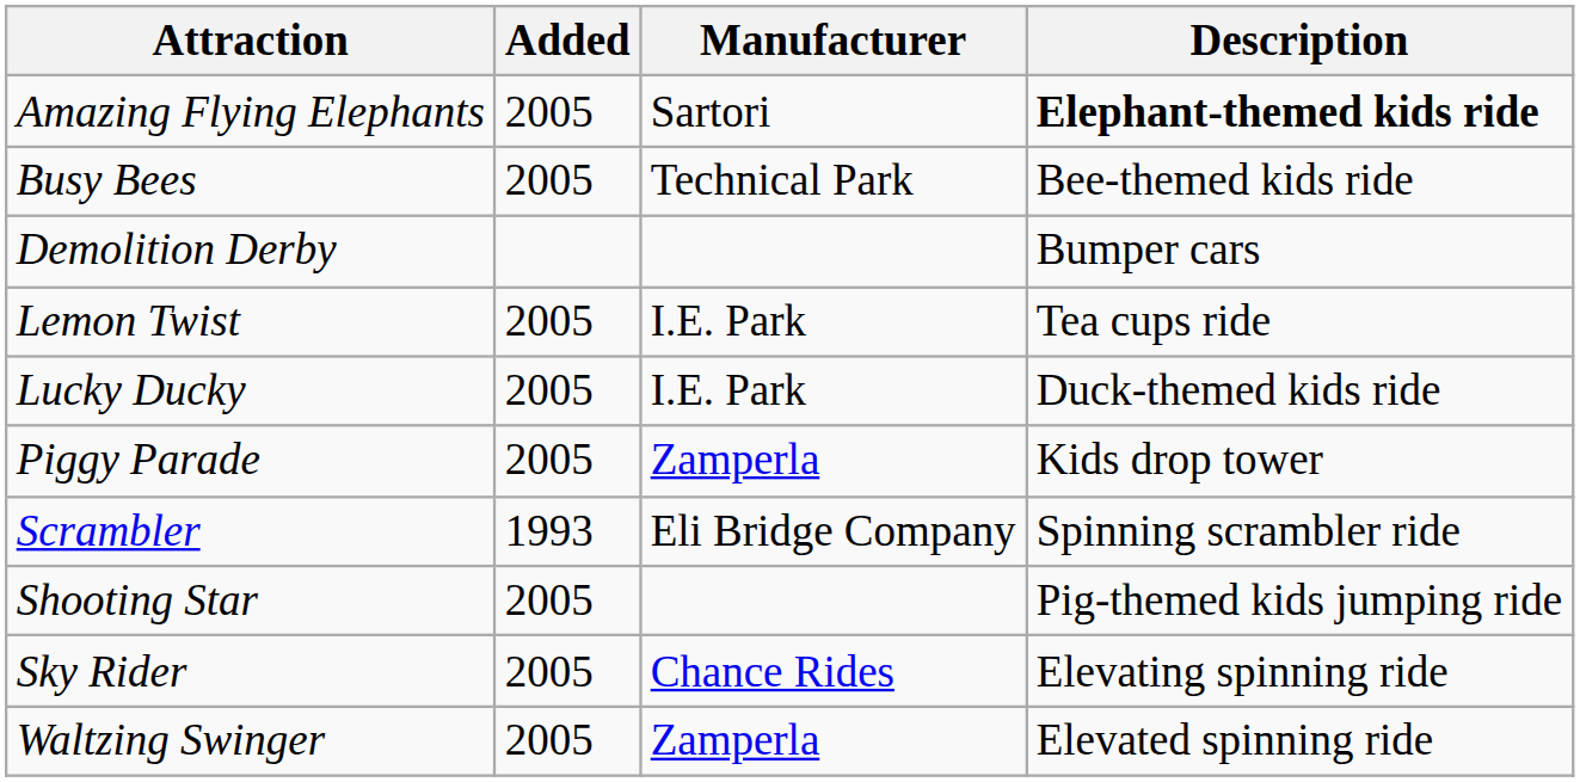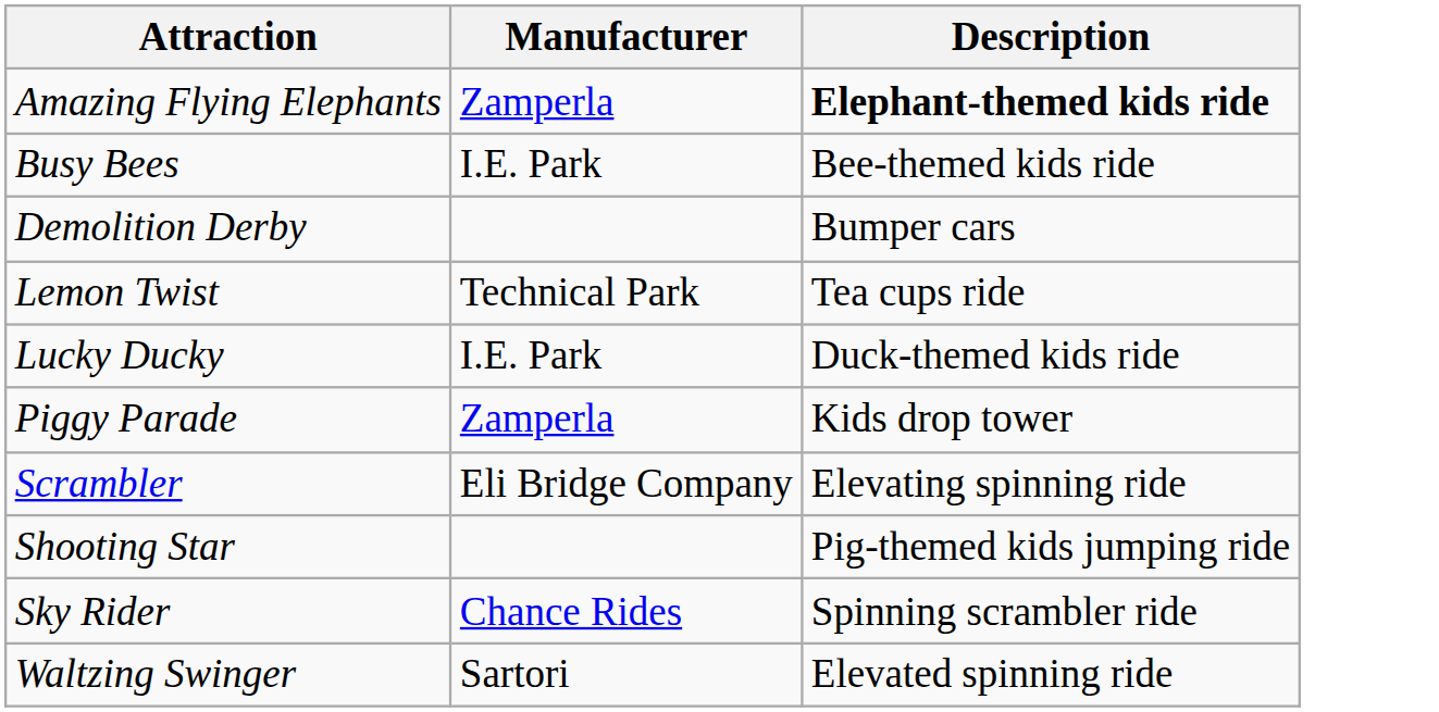 <table class="wikitable sortable">
 <tr>
 <th scope="col">Attraction</th>
-<th scope="col">Added</th>
 <th scope="col">Manufacturer</th>
 <th scope="col" class="unsortable">Description</th>
 </tr>
 <tr>
 <td><em>Amazing Flying Elephants</em></td>
-<td>2005</td>
-<td>Sartori</td>
+<td><a href='#'>Zamperla</a></td>
 <td><strong>Elephant-themed kids ride</strong></td>
 </tr>
 <tr>
 <td><em>Busy Bees</em></td>
-<td>2005</td>
-<td>Technical Park</td>
+<td>I.E. Park</td>
 <td>Bee-themed kids ride</td>
 </tr>
 <tr>
 <td><em>Demolition Derby</em></td>
 <td></td>
-<td></td>
 <td>Bumper cars</td>
 </tr>
 <tr>
 <td><em>Lemon Twist</em></td>
-<td>2005</td>
-<td>I.E. Park</td>
+<td>Technical Park</td>
 <td>Tea cups ride</td>
 </tr>
 <tr>
 <td><em>Lucky Ducky</em></td>
-<td>2005</td>
 <td>I.E. Park</td>
 <td>Duck-themed kids ride</td>
 </tr>
 <tr>
 <td><em>Piggy Parade</em></td>
-<td>2005</td>
 <td><a href='#'>Zamperla</a></td>
 <td>Kids drop tower</td>
 </tr>
 <tr>
 <td><em><a href='#'>Scrambler</a></em></td>
-<td>1993</td>
 <td>Eli Bridge Company</td>
-<td>Spinning scrambler ride</td>
+<td>Elevating spinning ride</td>
 </tr>
 <tr>
 <td><em>Shooting Star</em></td>
-<td>2005</td>
 <td></td>
 <td>Pig-themed kids jumping ride</td>
 </tr>
 <tr>
 <td><em>Sky Rider</em></td>
-<td>2005</td>
 <td><a href='#'>Chance Rides</a></td>
-<td>Elevating spinning ride</td>
+<td>Spinning scrambler ride</td>
 </tr>
 <tr>
 <td><em>Waltzing Swinger</em></td>
-<td>2005</td>
-<td><a href='#'>Zamperla</a></td>
+<td>Sartori</td>
 <td>Elevated spinning ride</td>
 </tr>
 </table>
